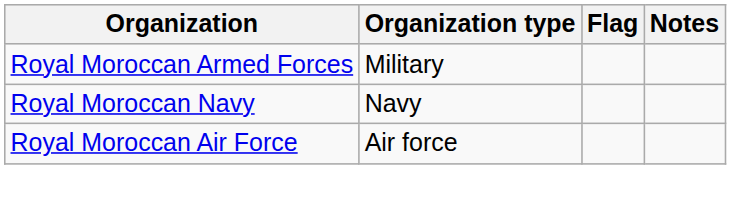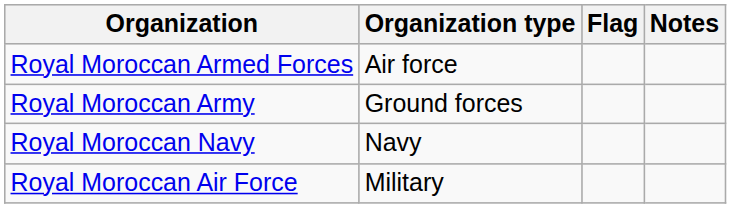 <table class="wikitable">
 <tr>
 <th>Organization</th>
 <th>Organization type</th>
 <th>Flag</th>
 <th>Notes</th>
 </tr>
 <tr>
 <td><a href='#'>Royal Moroccan Armed Forces</a></td>
-<td>Military</td>
+<td>Air force</td>
+<td></td>
+<td></td>
+</tr>
+<tr>
+<td><a href='#'>Royal Moroccan Army</a></td>
+<td>Ground forces</td>
 <td></td>
 <td></td>
 </tr>
 <tr>
 <td><a href='#'>Royal Moroccan Navy</a></td>
 <td>Navy</td>
 <td></td>
 <td></td>
 </tr>
 <tr>
 <td><a href='#'>Royal Moroccan Air Force</a></td>
-<td>Air force</td>
+<td>Military</td>
 <td></td>
 <td></td>
 </tr>
 </table>
